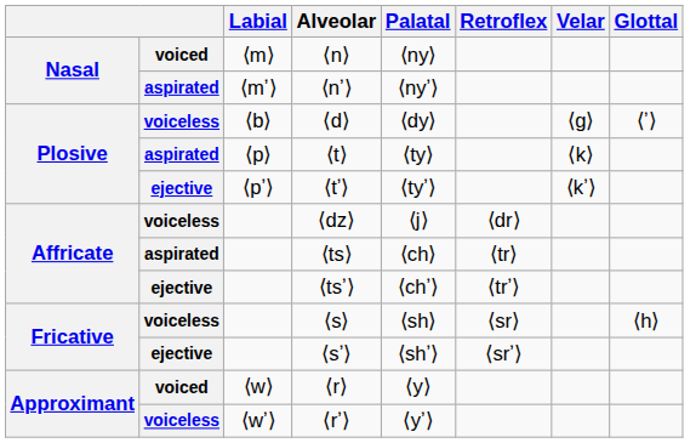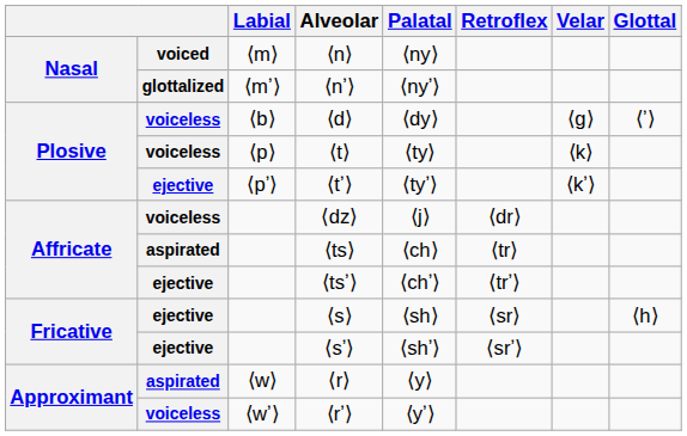 <table class="wikitable" style="text-align: center;">
 <tr>
 <th colspan="2"></th>
 <th><a href='#'>Labial</a></th>
 <th>Alveolar</th>
 <th><a href='#'>Palatal</a></th>
 <th><a href='#'>Retroflex</a></th>
 <th><a href='#'>Velar</a></th>
 <th><a href='#'>Glottal</a></th>
 </tr>
 <tr>
 <th rowspan="2"><a href='#'>Nasal</a></th>
 <th><small>voiced</small></th>
 <td>⟨m⟩</td>
 <td>⟨n⟩</td>
 <td>⟨ny⟩</td>
 <td></td>
 <td></td>
 <td></td>
 </tr>
 <tr>
-<th><small><a href='#'>aspirated</a></small></th>
+<th><small>glottalized</small></th>
 <td>⟨mʼ⟩</td>
 <td>⟨nʼ⟩</td>
 <td>⟨nyʼ⟩</td>
 <td></td>
 <td></td>
 <td></td>
 </tr>
 <tr>
 <th rowspan="3"><a href='#'>Plosive</a></th>
 <th><small><a href='#'>voiceless</a></small></th>
 <td>⟨b⟩</td>
 <td>⟨d⟩</td>
 <td>⟨dy⟩</td>
 <td></td>
 <td>⟨g⟩</td>
 <td>⟨ʼ⟩</td>
 </tr>
 <tr>
-<th><small><a href='#'>aspirated</a></small></th>
+<th><small>voiceless</small></th>
 <td>⟨p⟩</td>
 <td>⟨t⟩</td>
 <td>⟨ty⟩</td>
 <td></td>
 <td>⟨k⟩</td>
 <td></td>
 </tr>
 <tr>
 <th><small><a href='#'>ejective</a></small></th>
 <td>⟨pʼ⟩</td>
 <td>⟨tʼ⟩</td>
 <td>⟨tyʼ⟩</td>
 <td></td>
 <td>⟨kʼ⟩</td>
 <td></td>
 </tr>
 <tr>
 <th rowspan="3"><a href='#'>Affricate</a></th>
 <th><small>voiceless</small></th>
 <td></td>
 <td>⟨dz⟩</td>
 <td>⟨j⟩</td>
 <td>⟨dr⟩</td>
 <td></td>
 <td></td>
 </tr>
 <tr>
 <th><small>aspirated</small></th>
 <td></td>
 <td>⟨ts⟩</td>
 <td>⟨ch⟩</td>
 <td>⟨tr⟩</td>
 <td></td>
 <td></td>
 </tr>
 <tr>
 <th><small>ejective</small></th>
 <td></td>
 <td>⟨tsʼ⟩</td>
 <td>⟨chʼ⟩</td>
 <td>⟨trʼ⟩</td>
 <td></td>
 <td></td>
 </tr>
 <tr>
 <th rowspan="2"><a href='#'>Fricative</a></th>
-<th><small>voiceless</small></th>
+<th><small>ejective</small></th>
 <td></td>
 <td>⟨s⟩</td>
 <td>⟨sh⟩</td>
 <td>⟨sr⟩</td>
 <td></td>
 <td>⟨h⟩</td>
 </tr>
 <tr>
 <th><small>ejective</small></th>
 <td></td>
 <td>⟨sʼ⟩</td>
 <td>⟨shʼ⟩</td>
 <td>⟨srʼ⟩</td>
 <td></td>
 <td></td>
 </tr>
 <tr>
 <th rowspan="2"><a href='#'>Approximant</a></th>
-<th><small>voiced</small></th>
+<th><small><a href='#'>aspirated</a></small></th>
 <td>⟨w⟩</td>
 <td>⟨r⟩</td>
 <td>⟨y⟩</td>
 <td></td>
 <td></td>
 <td></td>
 </tr>
 <tr>
 <th><small><a href='#'>voiceless</a></small></th>
 <td>⟨wʼ⟩</td>
 <td>⟨rʼ⟩</td>
 <td>⟨yʼ⟩</td>
 <td></td>
 <td></td>
 <td></td>
 </tr>
 </table>
